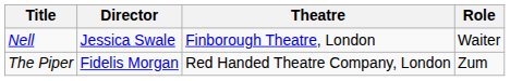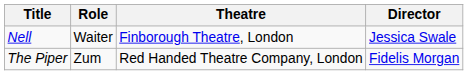 <table class="wikitable sortable">
 <tr>
 <th>Title</th>
+<th>Role</th>
+<th>Theatre</th>
 <th>Director</th>
-<th>Theatre</th>
-<th>Role</th>
 </tr>
 <tr>
 <td><em><a href='#'>Nell</a></em></td>
+<td>Waiter</td>
+<td><a href='#'>Finborough Theatre</a>, London</td>
 <td><a href='#'>Jessica Swale</a></td>
-<td><a href='#'>Finborough Theatre</a>, London</td>
-<td>Waiter</td>
 </tr>
 <tr>
 <td data-sort-value="Piper, The"><em>The Piper</em></td>
+<td>Zum</td>
+<td>Red Handed Theatre Company, London</td>
 <td><a href='#'>Fidelis Morgan</a></td>
-<td>Red Handed Theatre Company, London</td>
-<td>Zum</td>
 </tr>
 </table>
